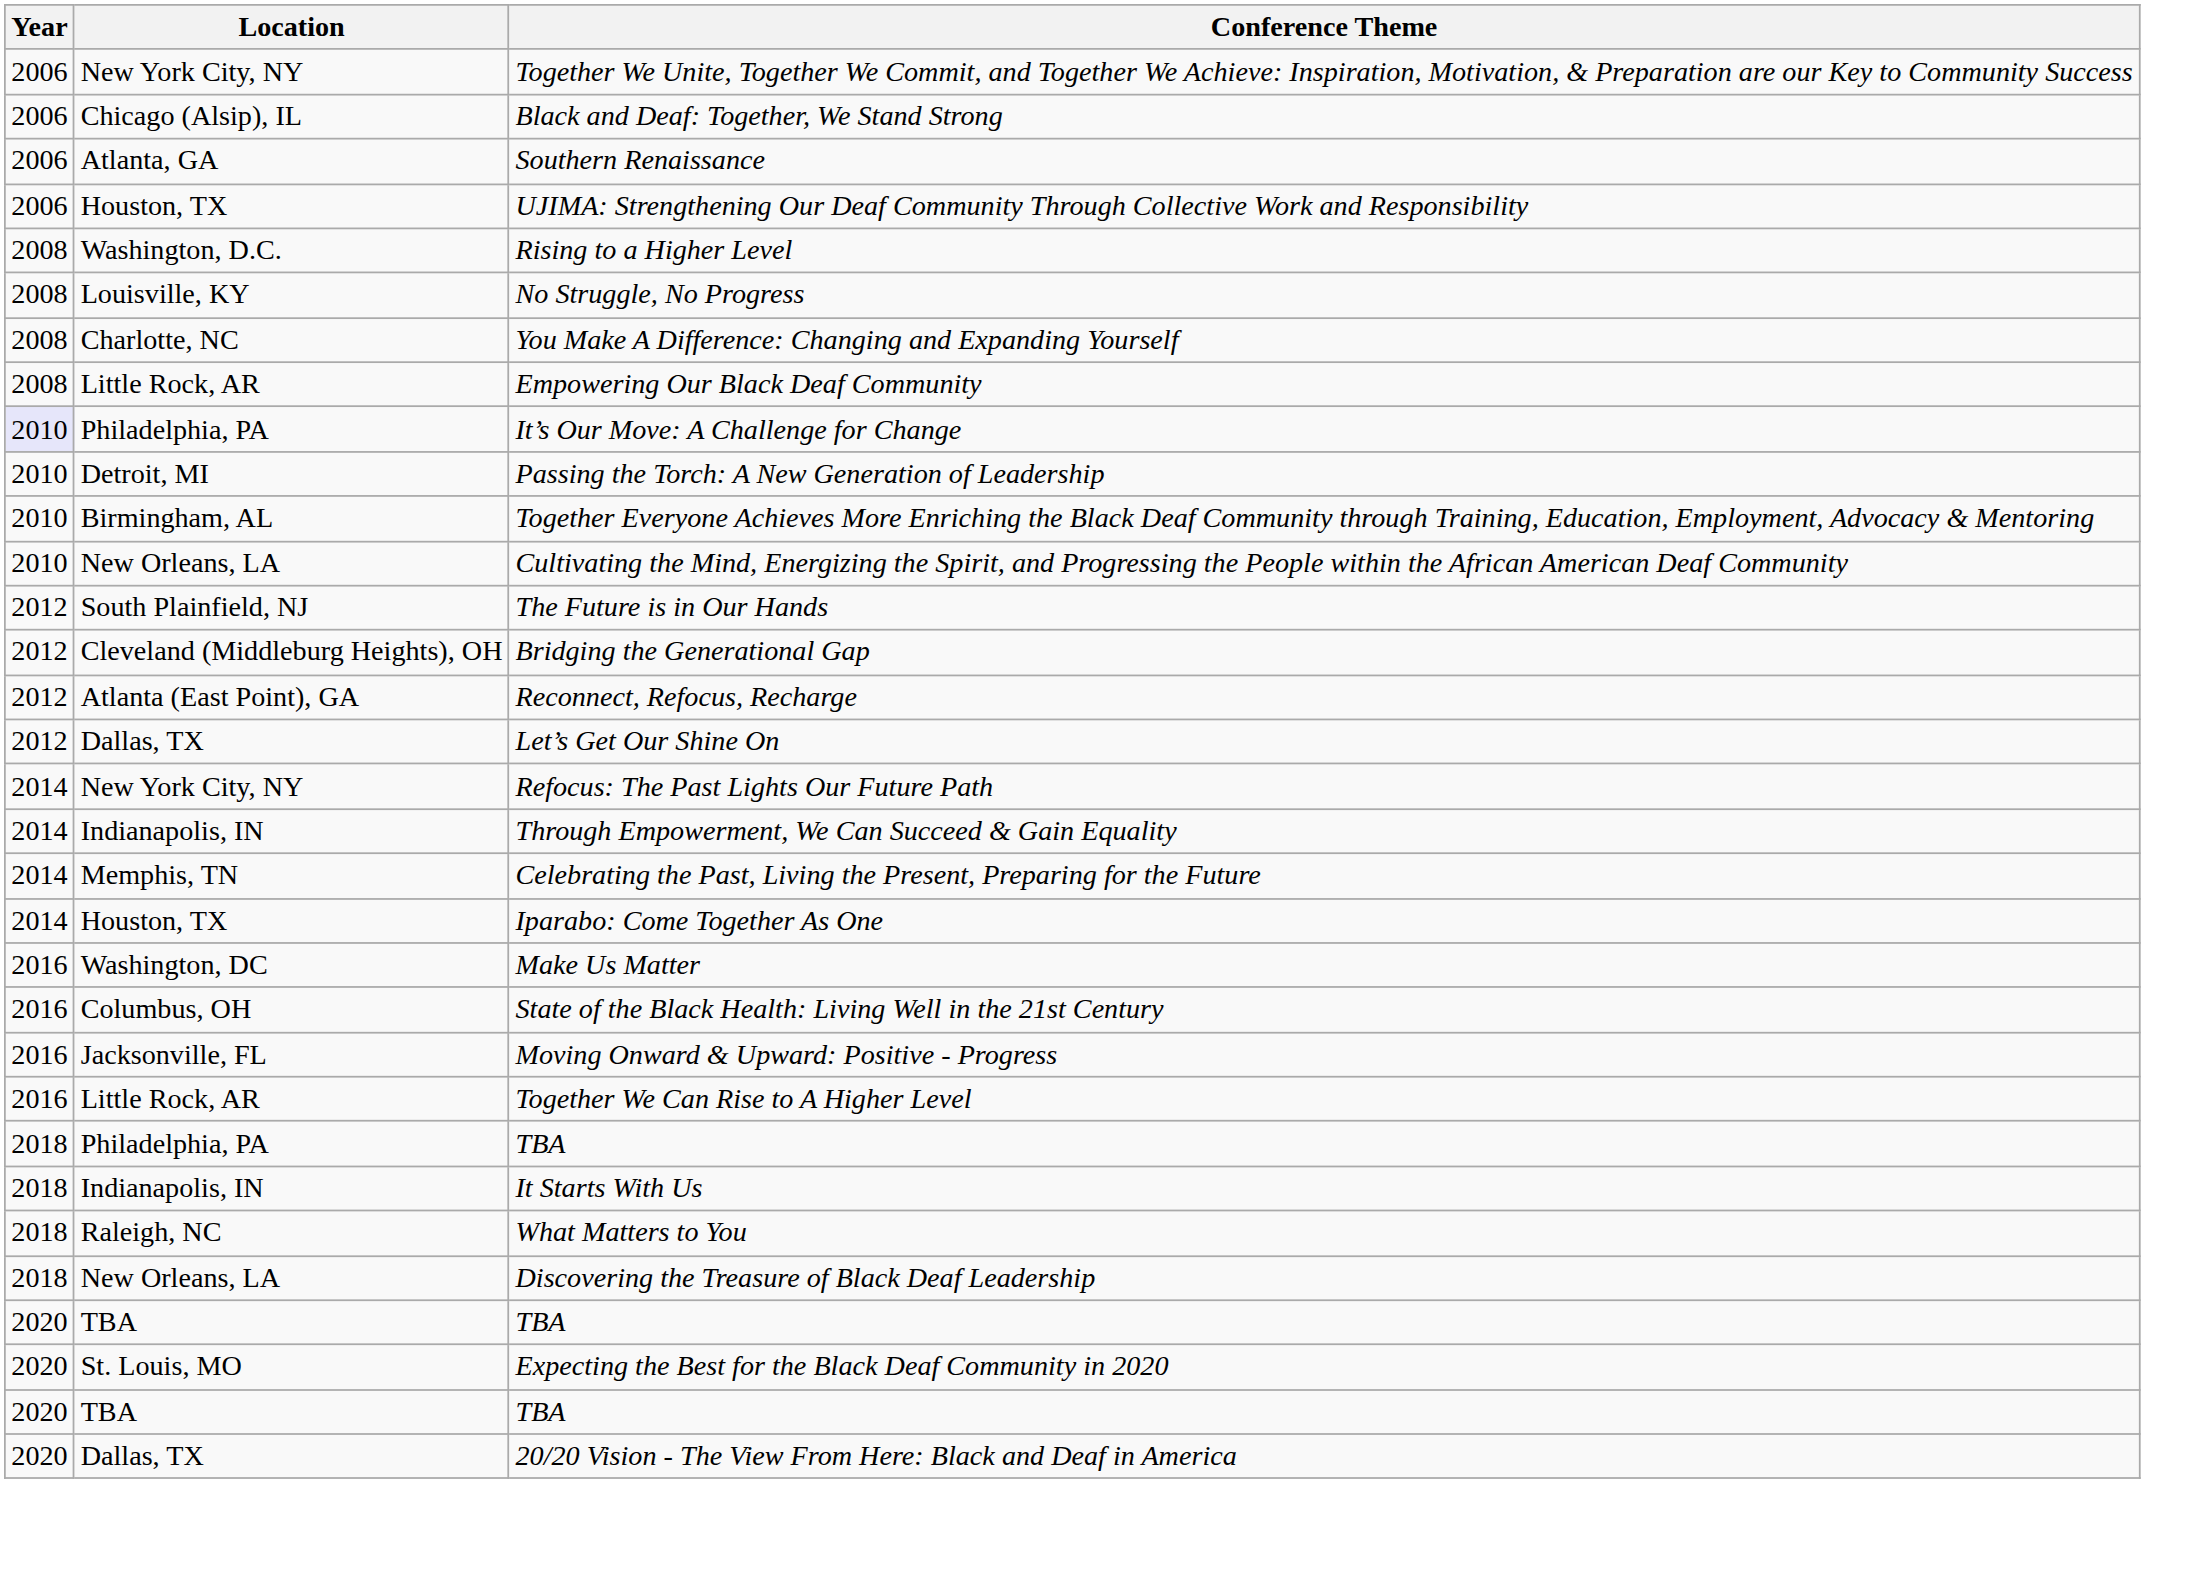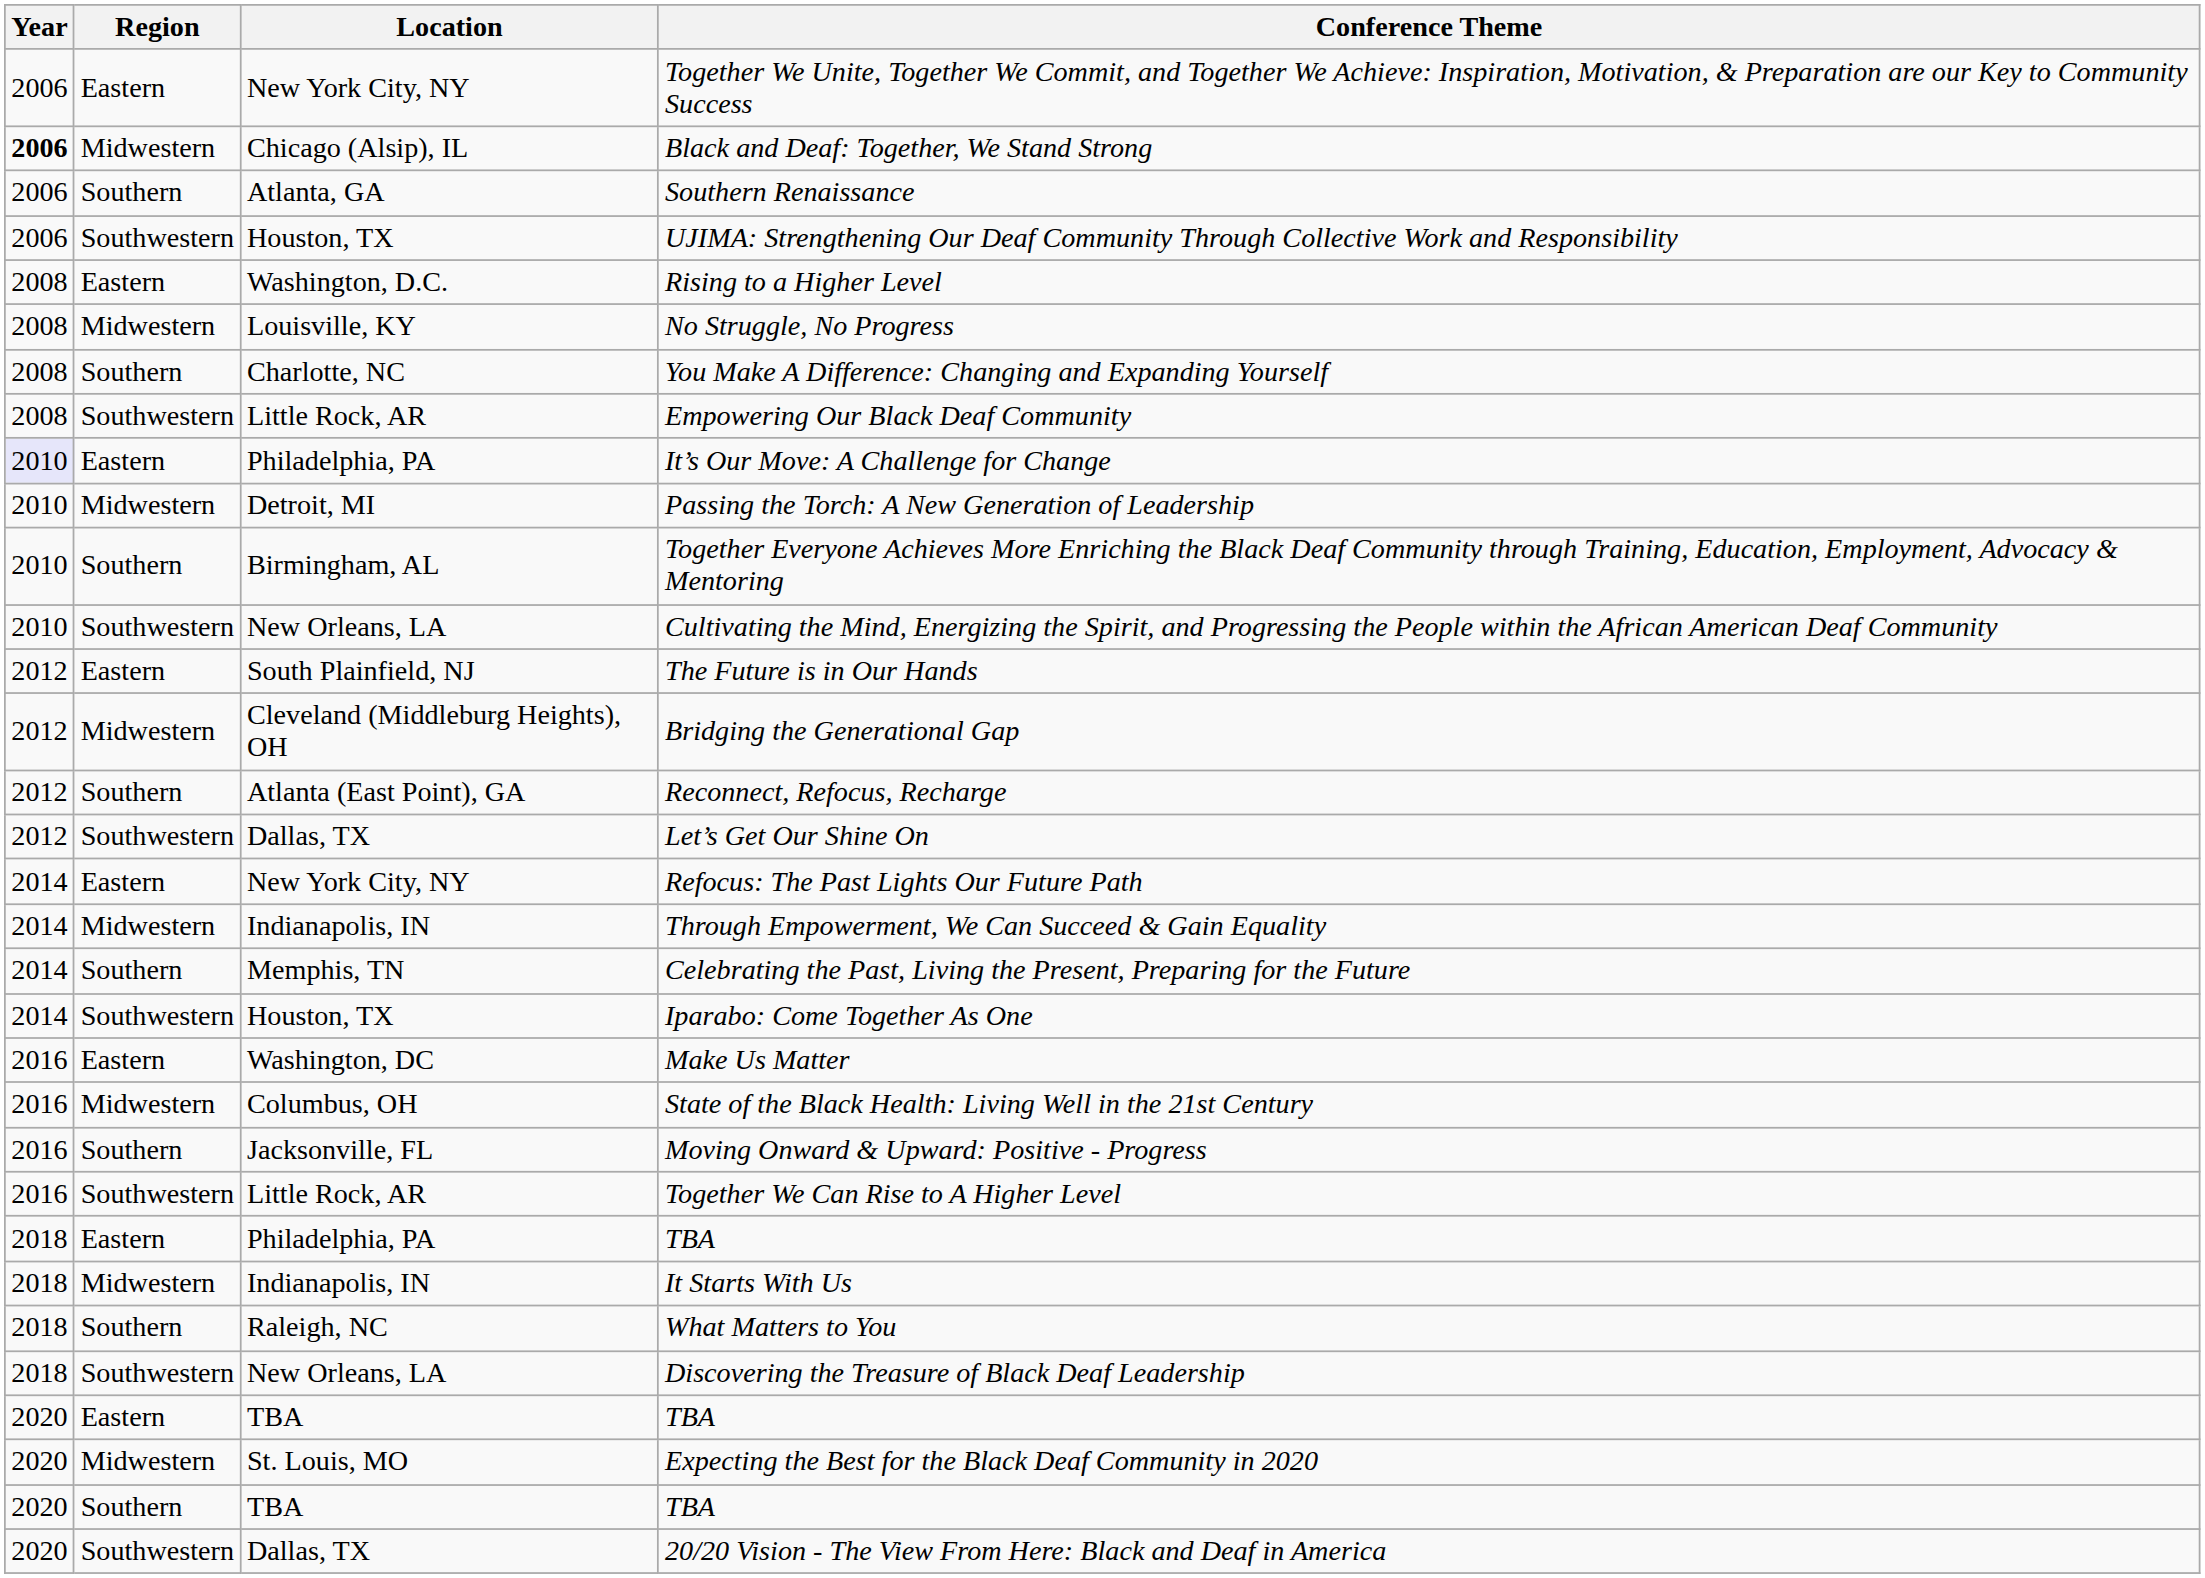 <table class="wikitable sortable">
 <tr>
 <th>Year</th>
+<th>Region</th>
 <th>Location</th>
 <th>Conference Theme</th>
 </tr>
 <tr>
 <td>2006</td>
+<td>Eastern</td>
 <td>New York City, NY</td>
 <td><em>Together We Unite, Together We Commit, and Together We Achieve: Inspiration, Motivation, & Preparation are our Key to Community Success</em></td>
 </tr>
 <tr>
-<td>2006</td>
+<td><strong>2006</strong></td>
+<td>Midwestern</td>
 <td>Chicago (Alsip), IL</td>
 <td><em>Black and Deaf: Together, We Stand Strong</em></td>
 </tr>
 <tr>
 <td>2006</td>
+<td>Southern</td>
 <td>Atlanta, GA</td>
 <td><em>Southern Renaissance</em></td>
 </tr>
 <tr>
 <td>2006</td>
+<td>Southwestern</td>
 <td>Houston, TX</td>
 <td><em>UJIMA: Strengthening Our Deaf Community Through Collective Work and Responsibility</em></td>
 </tr>
 <tr>
 <td>2008</td>
+<td>Eastern</td>
 <td>Washington, D.C.</td>
 <td><em>Rising to a Higher Level</em></td>
 </tr>
 <tr>
 <td>2008</td>
+<td>Midwestern</td>
 <td>Louisville, KY</td>
 <td><em>No Struggle, No Progress</em></td>
 </tr>
 <tr>
 <td>2008</td>
+<td>Southern</td>
 <td>Charlotte, NC</td>
 <td><em>You Make A Difference: Changing and Expanding Yourself</em></td>
 </tr>
 <tr>
 <td>2008</td>
+<td>Southwestern</td>
 <td>Little Rock, AR</td>
 <td><em>Empowering Our Black Deaf Community</em></td>
 </tr>
 <tr>
 <td style="background: lavender;">2010</td>
+<td>Eastern</td>
 <td>Philadelphia, PA</td>
 <td><em>It’s Our Move: A Challenge for Change</em></td>
 </tr>
 <tr>
 <td>2010</td>
+<td>Midwestern</td>
 <td>Detroit, MI</td>
 <td><em>Passing the Torch: A New Generation of Leadership</em></td>
 </tr>
 <tr>
 <td>2010</td>
+<td>Southern</td>
 <td>Birmingham, AL</td>
 <td><em>Together Everyone Achieves More Enriching the Black Deaf Community through Training, Education, Employment, Advocacy & Mentoring</em></td>
 </tr>
 <tr>
 <td>2010</td>
+<td>Southwestern</td>
 <td>New Orleans, LA</td>
 <td><em>Cultivating the Mind, Energizing the Spirit, and Progressing the People within the African American Deaf Community</em></td>
 </tr>
 <tr>
 <td>2012</td>
+<td>Eastern</td>
 <td>South Plainfield, NJ</td>
 <td><em>The Future is in Our Hands</em></td>
 </tr>
 <tr>
 <td>2012</td>
+<td>Midwestern</td>
 <td>Cleveland (Middleburg Heights), OH</td>
 <td><em>Bridging the Generational Gap</em></td>
 </tr>
 <tr>
 <td>2012</td>
+<td>Southern</td>
 <td>Atlanta (East Point), GA</td>
 <td><em>Reconnect, Refocus, Recharge</em></td>
 </tr>
 <tr>
 <td>2012</td>
+<td>Southwestern</td>
 <td>Dallas, TX</td>
 <td><em>Let’s Get Our Shine On</em></td>
 </tr>
 <tr>
 <td>2014</td>
+<td>Eastern</td>
 <td>New York City, NY</td>
 <td><em>Refocus: The Past Lights Our Future Path</em></td>
 </tr>
 <tr>
 <td>2014</td>
+<td>Midwestern</td>
 <td>Indianapolis, IN</td>
 <td><em>Through Empowerment, We Can Succeed & Gain Equality</em></td>
 </tr>
 <tr>
 <td>2014</td>
+<td>Southern</td>
 <td>Memphis, TN</td>
 <td><em>Celebrating the Past, Living the Present, Preparing for the Future</em></td>
 </tr>
 <tr>
 <td>2014</td>
+<td>Southwestern</td>
 <td>Houston, TX</td>
 <td><em>Iparabo: Come Together As One</em></td>
 </tr>
 <tr>
 <td>2016</td>
+<td>Eastern</td>
 <td>Washington, DC</td>
 <td><em>Make Us Matter</em></td>
 </tr>
 <tr>
 <td>2016</td>
+<td>Midwestern</td>
 <td>Columbus, OH</td>
 <td><em>State of the Black Health: Living Well in the 21st Century</em></td>
 </tr>
 <tr>
 <td>2016</td>
+<td>Southern</td>
 <td>Jacksonville, FL</td>
 <td><em>Moving Onward & Upward: Positive - Progress</em></td>
 </tr>
 <tr>
 <td>2016</td>
+<td>Southwestern</td>
 <td>Little Rock, AR</td>
 <td><em>Together We Can Rise to A Higher Level</em></td>
 </tr>
 <tr>
 <td>2018</td>
+<td>Eastern</td>
 <td>Philadelphia, PA</td>
 <td><em>TBA</em></td>
 </tr>
 <tr>
 <td>2018</td>
+<td>Midwestern</td>
 <td>Indianapolis, IN</td>
 <td><em>It Starts With Us</em></td>
 </tr>
 <tr>
 <td>2018</td>
+<td>Southern</td>
 <td>Raleigh, NC</td>
 <td><em>What Matters to You</em></td>
 </tr>
 <tr>
 <td>2018</td>
+<td>Southwestern</td>
 <td>New Orleans, LA</td>
 <td><em>Discovering the Treasure of Black Deaf Leadership</em></td>
 </tr>
 <tr>
 <td>2020</td>
+<td>Eastern</td>
 <td>TBA</td>
 <td><em>TBA</em></td>
 </tr>
 <tr>
 <td>2020</td>
+<td>Midwestern</td>
 <td>St. Louis, MO</td>
 <td><em>Expecting the Best for the Black Deaf Community in 2020</em></td>
 </tr>
 <tr>
 <td>2020</td>
+<td>Southern</td>
 <td>TBA</td>
 <td><em>TBA</em></td>
 </tr>
 <tr>
 <td>2020</td>
+<td>Southwestern</td>
 <td>Dallas, TX</td>
 <td><em>20/20 Vision - The View From Here: Black and Deaf in America</em></td>
 </tr>
 </table>
